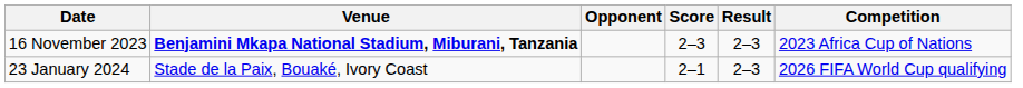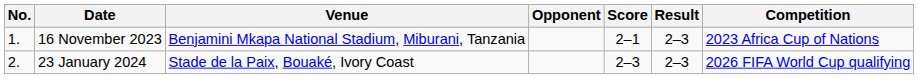 <table class="wikitable">
 <tr>
+<th>No.</th>
 <th>Date</th>
 <th>Venue</th>
 <th>Opponent</th>
 <th>Score</th>
 <th>Result</th>
 <th>Competition</th>
 </tr>
 <tr>
+<td>1.</td>
 <td>16 November 2023</td>
-<td><strong><a href='#'>Benjamini Mkapa National Stadium</a>, <a href='#'>Miburani</a>, Tanzania</strong></td>
+<td><a href='#'>Benjamini Mkapa National Stadium</a>, <a href='#'>Miburani</a>, Tanzania</td>
 <td></td>
-<td align="center">2–3</td>
+<td align="center">2–1</td>
 <td align=center>2–3</td>
 <td><a href='#'>2023 Africa Cup of Nations</a></td>
 </tr>
 <tr>
+<td>2.</td>
 <td>23 January 2024</td>
 <td><a href='#'>Stade de la Paix</a>, <a href='#'>Bouaké</a>, Ivory Coast</td>
 <td></td>
-<td align="center">2–1</td>
+<td align="center">2–3</td>
 <td align="center">2–3</td>
 <td><a href='#'>2026 FIFA World Cup qualifying</a></td>
 </tr>
 </table>
